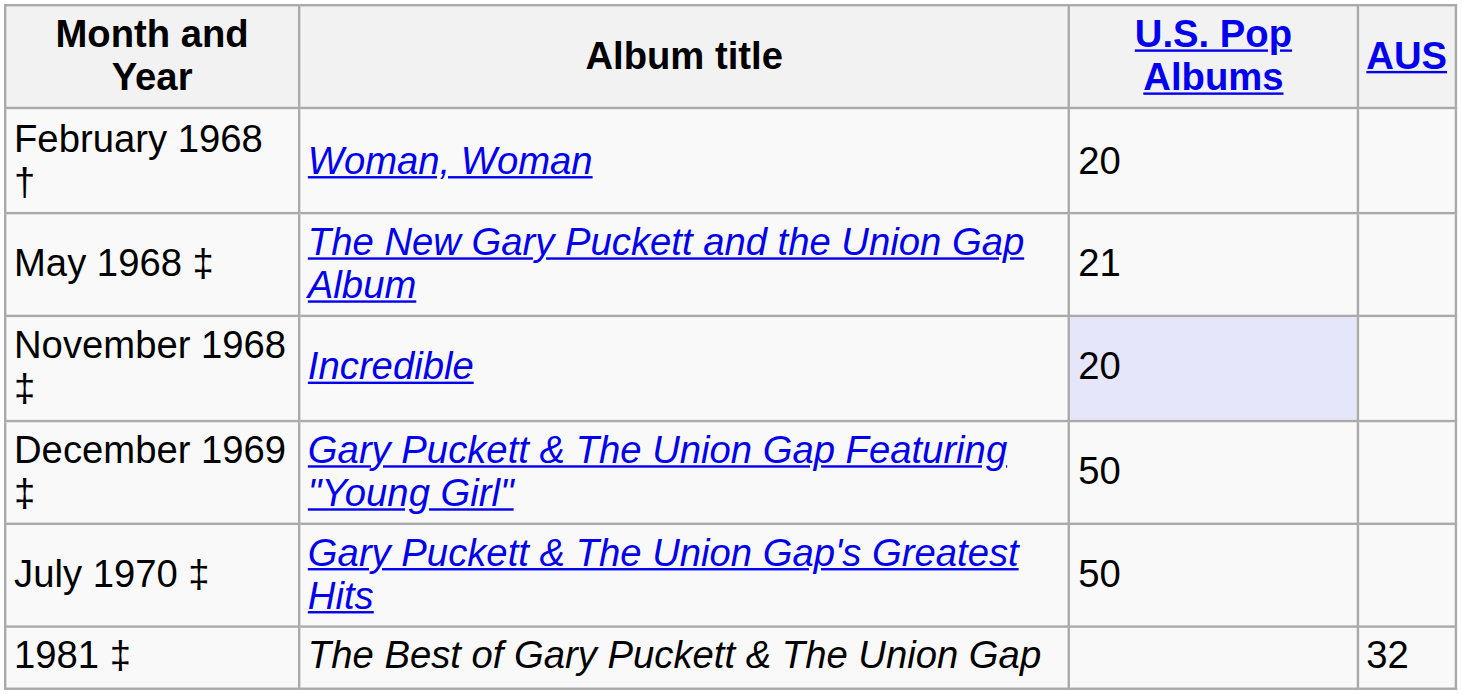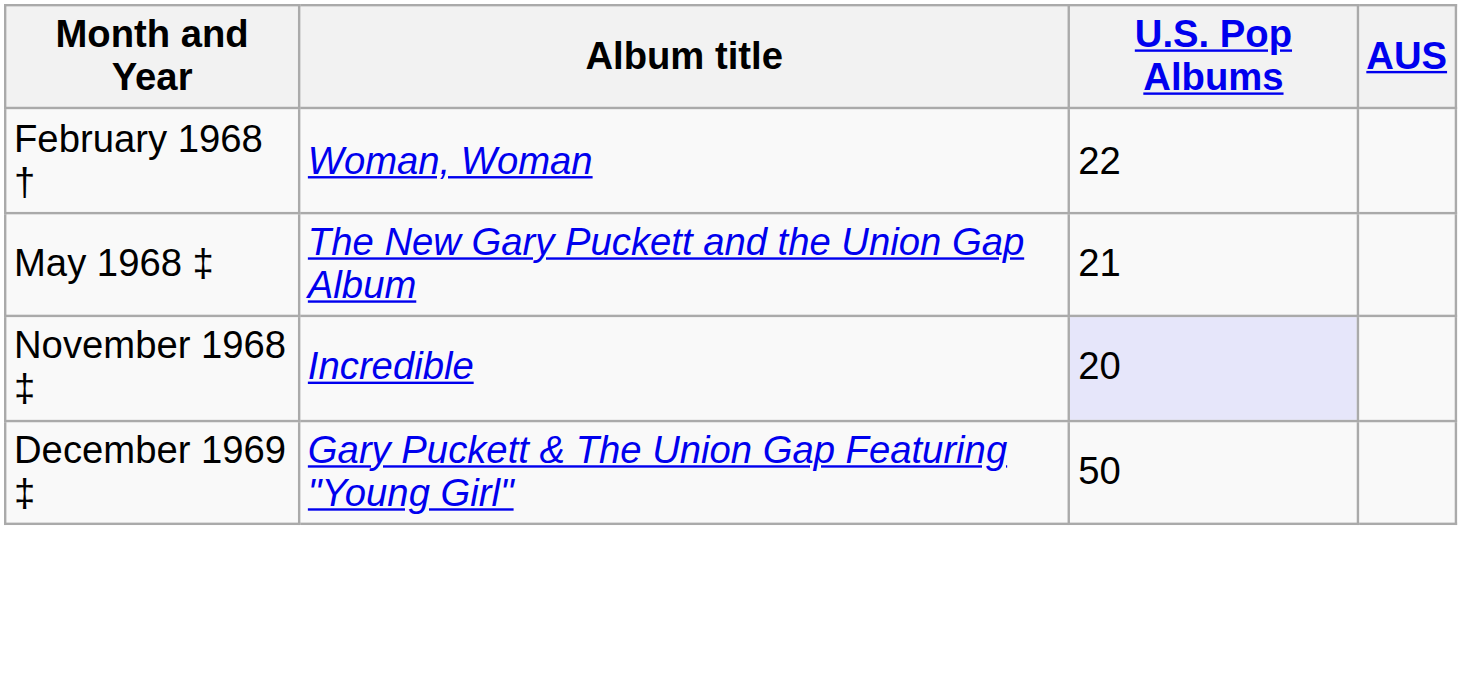 <table class="wikitable sortable">
 <tr>
 <th>Month and Year</th>
 <th>Album title</th>
 <th><a href='#'>U.S. Pop Albums</a></th>
 <th><a href='#'>AUS</a></th>
 </tr>
 <tr>
 <td>February 1968 †</td>
 <td><em><a href='#'>Woman, Woman</a></em></td>
-<td>20</td>
+<td>22</td>
 <td></td>
 </tr>
 <tr>
 <td>May 1968 ‡</td>
 <td><em><a href='#'>The New Gary Puckett and the Union Gap Album</a></em></td>
 <td>21</td>
 <td></td>
 </tr>
 <tr>
 <td>November 1968 ‡</td>
 <td><em><a href='#'>Incredible</a></em></td>
 <td style="background: lavender;">20</td>
 <td></td>
 </tr>
 <tr>
 <td>December 1969 ‡</td>
 <td><em><a href='#'>Gary Puckett & The Union Gap Featuring "Young Girl"</a></em></td>
 <td>50</td>
 <td></td>
 </tr>
-<tr>
-<td>July 1970 ‡</td>
-<td><em><a href='#'>Gary Puckett & The Union Gap's Greatest Hits</a></em></td>
-<td>50</td>
-<td></td>
-</tr>
-<tr>
-<td>1981 ‡</td>
-<td><em>The Best of Gary Puckett & The Union Gap</em></td>
-<td></td>
-<td>32</td>
-</tr>
 </table>
